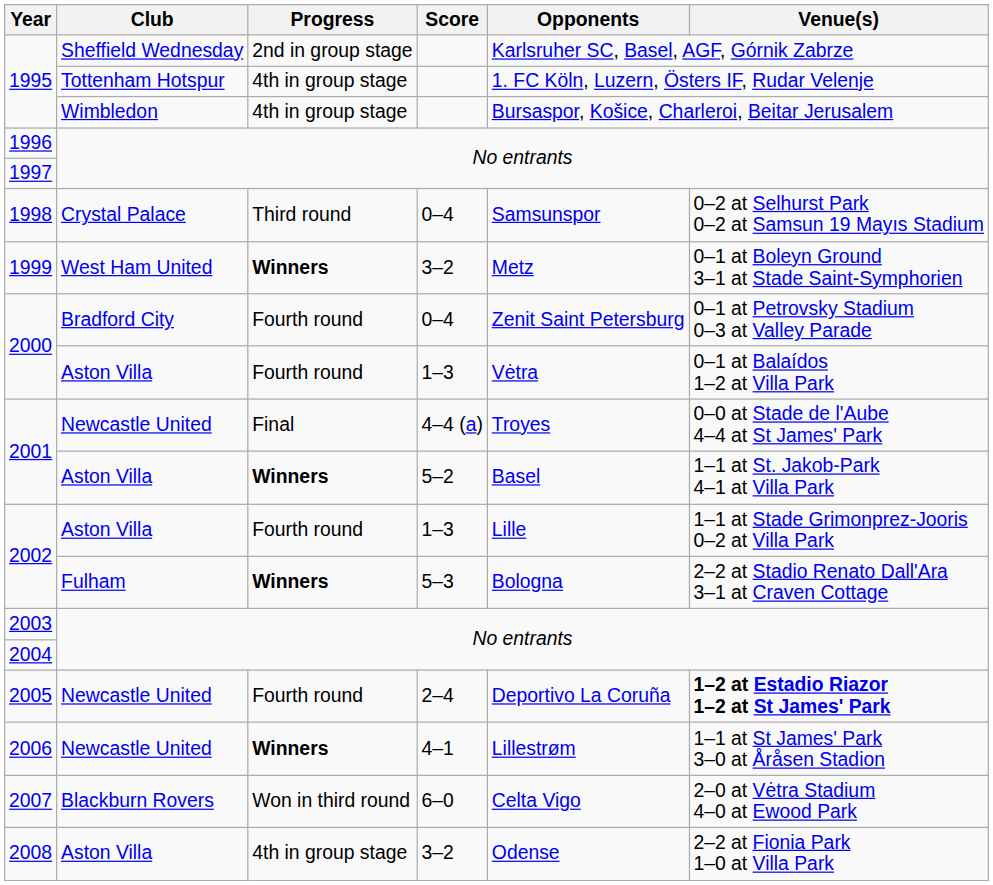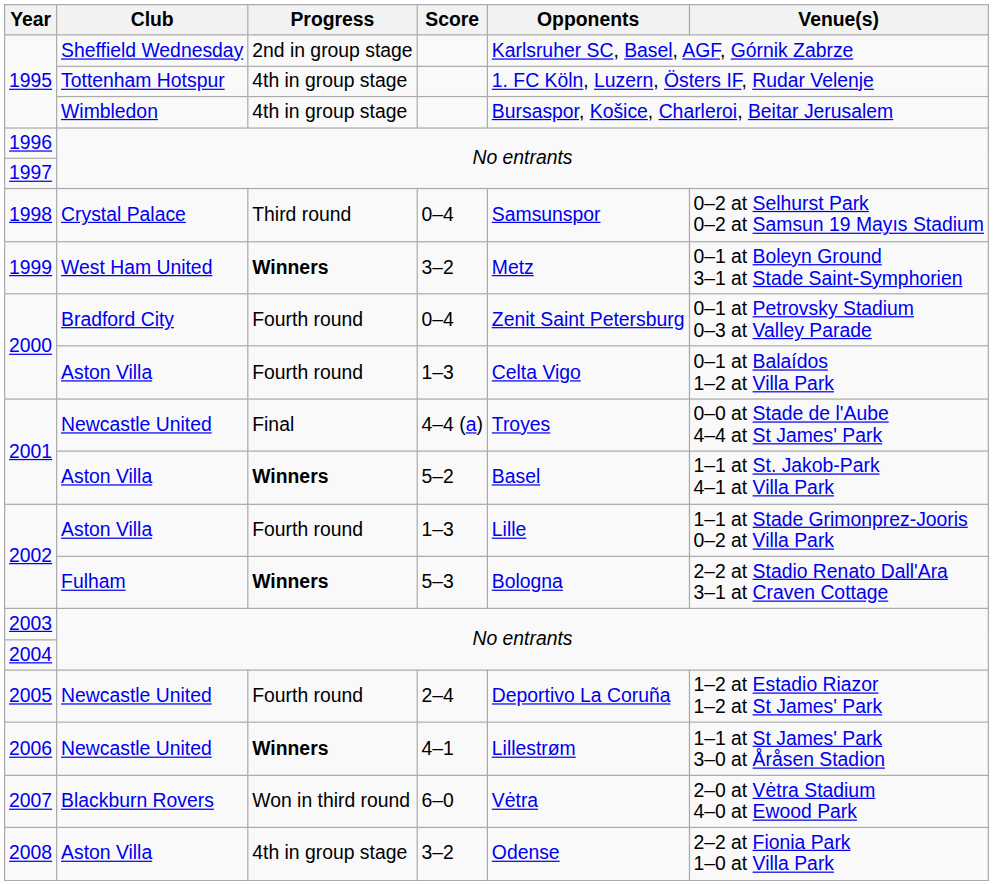 <table class="wikitable">
 <tr>
 <th>Year</th>
 <th>Club</th>
 <th>Progress</th>
 <th>Score</th>
 <th>Opponents</th>
 <th>Venue(s)</th>
 </tr>
 <tr>
 <td rowspan=3><a href='#'>1995</a></td>
 <td><a href='#'>Sheffield Wednesday</a></td>
 <td>2nd in group stage</td>
 <td></td>
 <td colspan=2> <a href='#'>Karlsruher SC</a>,  <a href='#'>Basel</a>,  <a href='#'>AGF</a>,  <a href='#'>Górnik Zabrze</a></td>
 </tr>
 <tr>
 <td><a href='#'>Tottenham Hotspur</a></td>
 <td>4th in group stage</td>
 <td></td>
 <td colspan=2> <a href='#'>1. FC Köln</a>,  <a href='#'>Luzern</a>,  <a href='#'>Östers IF</a>,  <a href='#'>Rudar Velenje</a></td>
 </tr>
 <tr>
 <td><a href='#'>Wimbledon</a></td>
 <td>4th in group stage</td>
 <td></td>
 <td colspan="2"> <a href='#'>Bursaspor</a>,  <a href='#'>Košice</a>,  <a href='#'>Charleroi</a>,  <a href='#'>Beitar Jerusalem</a></td>
 </tr>
 <tr>
 <td><a href='#'>1996</a></td>
 <td colspan="5" rowspan="2" align=center><em>No entrants</em></td>
 </tr>
 <tr>
 <td><a href='#'>1997</a></td>
 </tr>
 <tr>
 <td><a href='#'>1998</a></td>
 <td><a href='#'>Crystal Palace</a></td>
 <td>Third round</td>
 <td>0–4</td>
 <td> <a href='#'>Samsunspor</a></td>
 <td>0–2 at <a href='#'>Selhurst Park</a><br>0–2 at <a href='#'>Samsun 19 Mayıs Stadium</a></td>
 </tr>
 <tr>
 <td><a href='#'>1999</a></td>
 <td><a href='#'>West Ham United</a></td>
 <td><strong>Winners</strong></td>
 <td>3–2</td>
 <td> <a href='#'>Metz</a></td>
 <td>0–1 at <a href='#'>Boleyn Ground</a><br>3–1 at <a href='#'>Stade Saint-Symphorien</a></td>
 </tr>
 <tr>
 <td rowspan=2><a href='#'>2000</a></td>
 <td><a href='#'>Bradford City</a></td>
 <td>Fourth round</td>
 <td>0–4</td>
 <td> <a href='#'>Zenit Saint Petersburg</a></td>
 <td>0–1 at <a href='#'>Petrovsky Stadium</a><br>0–3 at <a href='#'>Valley Parade</a></td>
 </tr>
 <tr>
 <td><a href='#'>Aston Villa</a></td>
 <td>Fourth round</td>
 <td>1–3</td>
-<td> <a href='#'>Vėtra</a></td>
+<td> <a href='#'>Celta Vigo</a></td>
 <td>0–1 at <a href='#'>Balaídos</a><br>1–2 at <a href='#'>Villa Park</a></td>
 </tr>
 <tr>
 <td rowspan=2><a href='#'>2001</a></td>
 <td><a href='#'>Newcastle United</a></td>
 <td>Final</td>
 <td>4–4 (<a href='#'>a</a>)</td>
 <td> <a href='#'>Troyes</a></td>
 <td>0–0 at <a href='#'>Stade de l'Aube</a><br>4–4 at <a href='#'>St James' Park</a></td>
 </tr>
 <tr>
 <td><a href='#'>Aston Villa</a></td>
 <td><strong>Winners</strong></td>
 <td>5–2</td>
 <td> <a href='#'>Basel</a></td>
 <td>1–1 at <a href='#'>St. Jakob-Park</a><br>4–1 at <a href='#'>Villa Park</a></td>
 </tr>
 <tr>
 <td rowspan=2><a href='#'>2002</a></td>
 <td><a href='#'>Aston Villa</a></td>
 <td>Fourth round</td>
 <td>1–3</td>
 <td> <a href='#'>Lille</a></td>
 <td>1–1 at <a href='#'>Stade Grimonprez-Jooris</a><br>0–2 at <a href='#'>Villa Park</a></td>
 </tr>
 <tr>
 <td><a href='#'>Fulham</a></td>
 <td><strong>Winners</strong></td>
 <td>5–3</td>
 <td> <a href='#'>Bologna</a></td>
 <td>2–2 at <a href='#'>Stadio Renato Dall'Ara</a><br>3–1 at <a href='#'>Craven Cottage</a></td>
 </tr>
 <tr>
 <td><a href='#'>2003</a></td>
 <td colspan="5" rowspan="2" align=center><em>No entrants</em></td>
 </tr>
 <tr>
 <td><a href='#'>2004</a></td>
 </tr>
 <tr>
 <td><a href='#'>2005</a></td>
 <td><a href='#'>Newcastle United</a></td>
 <td>Fourth round</td>
 <td>2–4</td>
 <td> <a href='#'>Deportivo La Coruña</a></td>
-<td><strong>1–2 at <a href='#'>Estadio Riazor</a><br>1–2 at <a href='#'>St James' Park</a></strong></td>
+<td>1–2 at <a href='#'>Estadio Riazor</a><br>1–2 at <a href='#'>St James' Park</a></td>
 </tr>
 <tr>
 <td><a href='#'>2006</a></td>
 <td><a href='#'>Newcastle United</a></td>
 <td><strong>Winners</strong></td>
 <td>4–1</td>
 <td> <a href='#'>Lillestrøm</a></td>
 <td>1–1 at <a href='#'>St James' Park</a><br>3–0 at <a href='#'>Åråsen Stadion</a></td>
 </tr>
 <tr>
 <td><a href='#'>2007</a></td>
 <td><a href='#'>Blackburn Rovers</a></td>
 <td>Won in third round</td>
 <td>6–0</td>
-<td> <a href='#'>Celta Vigo</a></td>
+<td> <a href='#'>Vėtra</a></td>
 <td>2–0 at <a href='#'>Vėtra Stadium</a><br>4–0 at <a href='#'>Ewood Park</a></td>
 </tr>
 <tr>
 <td><a href='#'>2008</a></td>
 <td><a href='#'>Aston Villa</a></td>
 <td>4th in group stage</td>
 <td>3–2</td>
 <td> <a href='#'>Odense</a></td>
 <td>2–2 at <a href='#'>Fionia Park</a><br>1–0 at <a href='#'>Villa Park</a></td>
 </tr>
 </table>
